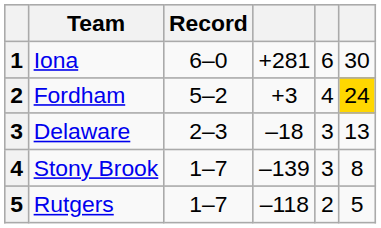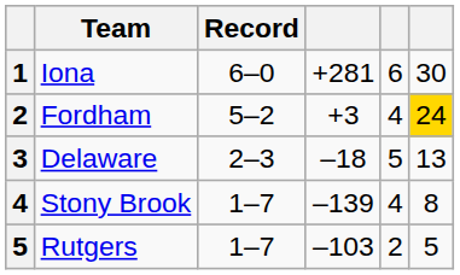 <table class="wikitable sortable collapsible collapsed plainrowheaders" style="font-size:90%;">
 <tr>
 <th scope=col></th>
 <th scope=col>Team</th>
 <th scope=col>Record</th>
 <th scope=col></th>
 <th scope=col></th>
 <th scope=col></th>
 </tr>
 <tr>
 <th align=center>1</th>
 <td><a href='#'>Iona</a></td>
 <td align=center>6–0</td>
 <td align=center>+281</td>
 <td align=center>6</td>
 <td align=center>30</td>
 </tr>
 <tr>
 <th align=center>2</th>
 <td><a href='#'>Fordham</a></td>
 <td align=center>5–2</td>
 <td align=center>+3</td>
 <td align=center>4</td>
 <td align=center style="background: gold;">24</td>
 </tr>
 <tr>
 <th align=center>3</th>
 <td><a href='#'>Delaware</a></td>
 <td align=center>2–3</td>
 <td align=center>–18</td>
-<td align=center>3</td>
+<td align=center>5</td>
 <td align=center>13</td>
 </tr>
 <tr>
 <th align=center>4</th>
 <td><a href='#'>Stony Brook</a></td>
 <td align=center>1–7</td>
 <td align=center>–139</td>
-<td align=center>3</td>
+<td align=center>4</td>
 <td align=center>8</td>
 </tr>
 <tr>
 <th align=center>5</th>
 <td><a href='#'>Rutgers</a></td>
 <td align=center>1–7</td>
-<td align=center>–118</td>
+<td align=center>–103</td>
 <td align=center>2</td>
 <td align=center>5</td>
 </tr>
 </table>
